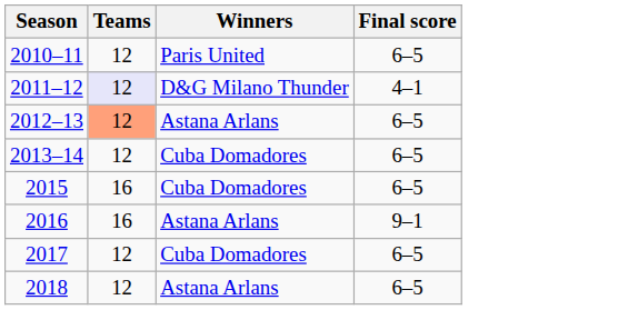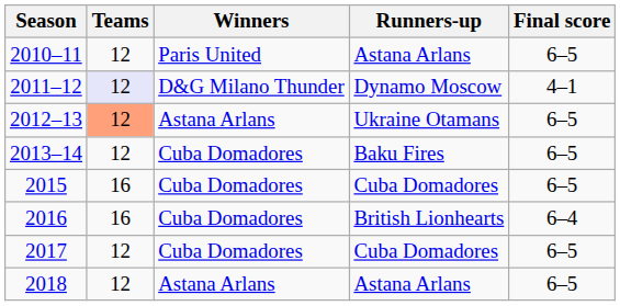 <table class="wikitable">
 <tr>
 <th>Season</th>
 <th>Teams</th>
 <th>Winners</th>
+<th>Runners-up</th>
 <th>Final score</th>
 </tr>
 <tr>
 <td align=center><a href='#'>2010–11</a></td>
 <td align=center>12</td>
 <td> <a href='#'>Paris United</a></td>
+<td> <a href='#'>Astana Arlans</a></td>
 <td align=center>6–5</td>
 </tr>
 <tr>
 <td align=center><a href='#'>2011–12</a></td>
 <td align=center style="background: lavender;">12</td>
 <td> <a href='#'>D&G Milano Thunder</a></td>
+<td> <a href='#'>Dynamo Moscow</a></td>
 <td align=center>4–1</td>
 </tr>
 <tr>
 <td align=center><a href='#'>2012–13</a></td>
 <td align=center style="background: lightsalmon;">12</td>
 <td> <a href='#'>Astana Arlans</a></td>
+<td> <a href='#'>Ukraine Otamans</a></td>
 <td align=center>6–5</td>
 </tr>
 <tr>
 <td align=center><a href='#'>2013–14</a></td>
 <td align=center>12</td>
 <td> <a href='#'>Cuba Domadores</a></td>
+<td> <a href='#'>Baku Fires</a></td>
 <td align=center>6–5</td>
 </tr>
 <tr>
 <td align=center><a href='#'>2015</a></td>
 <td align=center>16</td>
 <td> <a href='#'>Cuba Domadores</a></td>
+<td> <a href='#'>Cuba Domadores</a></td>
 <td align=center>6–5</td>
 </tr>
 <tr>
 <td align=center><a href='#'>2016</a></td>
 <td align=center>16</td>
-<td> <a href='#'>Astana Arlans</a></td>
-<td align=center>9–1</td>
+<td> <a href='#'>Cuba Domadores</a></td>
+<td> <a href='#'>British Lionhearts</a></td>
+<td align=center>6–4</td>
 </tr>
 <tr>
 <td align=center><a href='#'>2017</a></td>
 <td align=center>12</td>
+<td> <a href='#'>Cuba Domadores</a></td>
 <td> <a href='#'>Cuba Domadores</a></td>
 <td align=center>6–5</td>
 </tr>
 <tr>
 <td align=center><a href='#'>2018</a></td>
 <td align=center>12</td>
 <td> <a href='#'>Astana Arlans</a></td>
+<td> <a href='#'>Astana Arlans</a></td>
 <td align=center>6–5</td>
 </tr>
 </table>
